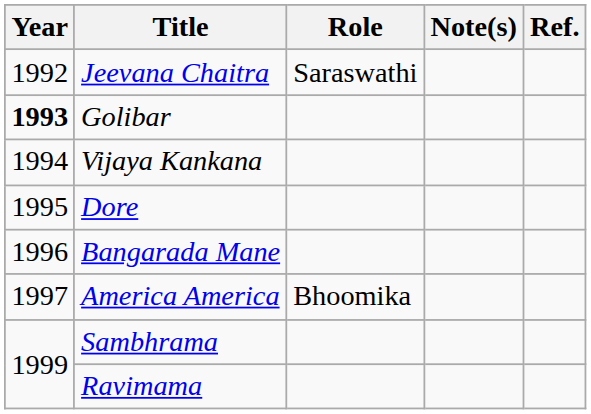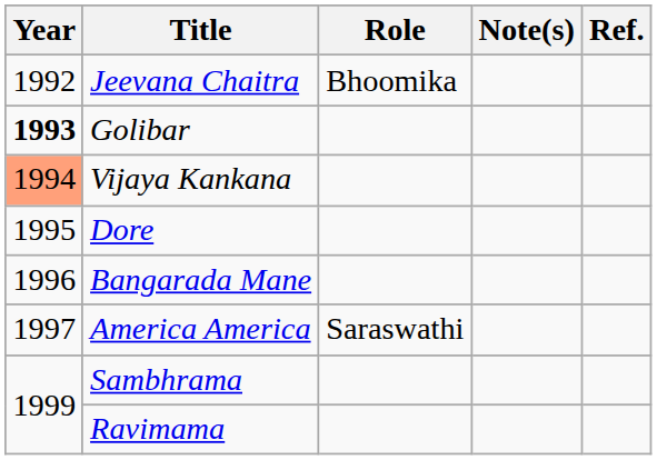 <table class="wikitable">
 <tr>
 <th>Year</th>
 <th>Title</th>
 <th>Role</th>
 <th>Note(s)</th>
 <th>Ref.</th>
 </tr>
 <tr>
 <td>1992</td>
 <td><em><a href='#'>Jeevana Chaitra</a></em></td>
-<td>Saraswathi</td>
+<td>Bhoomika</td>
 <td></td>
 <td></td>
 </tr>
 <tr>
 <td><strong>1993</strong></td>
 <td><em>Golibar</em></td>
 <td></td>
 <td></td>
 <td></td>
 </tr>
 <tr>
-<td>1994</td>
+<td style="background: lightsalmon;">1994</td>
 <td><em>Vijaya Kankana</em></td>
 <td></td>
 <td></td>
 <td></td>
 </tr>
 <tr>
 <td>1995</td>
 <td><em><a href='#'>Dore</a></em></td>
 <td></td>
 <td></td>
 <td></td>
 </tr>
 <tr>
 <td>1996</td>
 <td><em><a href='#'>Bangarada Mane</a></em></td>
 <td></td>
 <td></td>
 <td></td>
 </tr>
 <tr>
 <td>1997</td>
 <td><em><a href='#'>America America</a></em></td>
-<td>Bhoomika</td>
+<td>Saraswathi</td>
 <td></td>
 <td></td>
 </tr>
 <tr>
 <td rowspan="2">1999</td>
 <td><em><a href='#'>Sambhrama</a></em></td>
 <td></td>
 <td></td>
 <td></td>
 </tr>
 <tr>
 <td><em><a href='#'>Ravimama</a></em></td>
 <td></td>
 <td></td>
 <td></td>
 </tr>
 </table>
